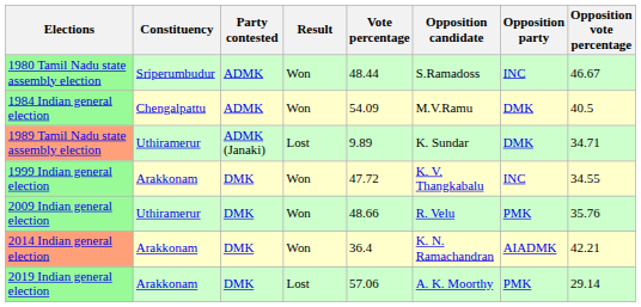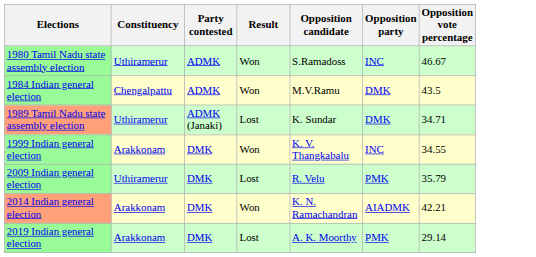 <table class="sortable wikitable">
 <tr>
 <th width=150>Elections</th>
 <th width=100>Constituency</th>
 <th width=70>Party contested</th>
 <th width=70>Result</th>
-<th width=70>Vote percentage</th>
 <th width=100>Opposition candidate</th>
 <th width=70>Opposition party</th>
 <th width=70>Opposition vote percentage</th>
 </tr>
 <tr style="background:#cfc;">
 <td bgcolor=98FB98><a href='#'>1980 Tamil Nadu state assembly election</a></td>
-<td><a href='#'>Sriperumbudur</a></td>
+<td><a href='#'>Uthiramerur</a></td>
 <td><a href='#'>ADMK</a></td>
 <td>Won</td>
-<td>48.44</td>
 <td>S.Ramadoss</td>
 <td><a href='#'>INC</a></td>
 <td>46.67</td>
 </tr>
 <tr style="background:#ffc;">
 <td bgcolor=98FB98><a href='#'>1984 Indian general election</a></td>
 <td><a href='#'>Chengalpattu</a></td>
 <td><a href='#'>ADMK</a></td>
 <td>Won</td>
-<td>54.09</td>
 <td>M.V.Ramu</td>
 <td><a href='#'>DMK</a></td>
-<td>40.5</td>
+<td>43.5</td>
 </tr>
 <tr style="background:#cfc;">
 <td bgcolor=FFA07A><a href='#'>1989 Tamil Nadu state assembly election</a></td>
 <td><a href='#'>Uthiramerur</a></td>
 <td><a href='#'>ADMK</a> (Janaki)</td>
 <td>Lost</td>
-<td>9.89</td>
 <td>K. Sundar</td>
 <td><a href='#'>DMK</a></td>
 <td>34.71</td>
 </tr>
 <tr style="background:#ffc;">
 <td bgcolor=98FB98><a href='#'>1999 Indian general election</a></td>
 <td><a href='#'>Arakkonam</a></td>
 <td><a href='#'>DMK</a></td>
 <td>Won</td>
-<td>47.72</td>
 <td><a href='#'>K. V. Thangkabalu</a></td>
 <td><a href='#'>INC</a></td>
 <td>34.55</td>
 </tr>
 <tr style="background:#cfc;">
 <td bgcolor=98FB98><a href='#'>2009 Indian general election</a></td>
 <td><a href='#'>Uthiramerur</a></td>
 <td><a href='#'>DMK</a></td>
-<td>Won</td>
-<td>48.66</td>
+<td>Lost</td>
 <td><a href='#'>R. Velu</a></td>
 <td><a href='#'>PMK</a></td>
-<td>35.76</td>
+<td>35.79</td>
 </tr>
 <tr style="background:#ffc;">
 <td bgcolor=FFA07A><a href='#'>2014 Indian general election</a></td>
 <td><a href='#'>Arakkonam</a></td>
 <td><a href='#'>DMK</a></td>
 <td>Won</td>
-<td>36.4</td>
 <td><a href='#'>K. N. Ramachandran</a></td>
 <td><a href='#'>AIADMK</a></td>
 <td>42.21</td>
 </tr>
 <tr style="background:#cfc;">
 <td bgcolor=98FB98><a href='#'>2019 Indian general election</a></td>
 <td><a href='#'>Arakkonam</a></td>
 <td><a href='#'>DMK</a></td>
 <td>Lost</td>
-<td>57.06</td>
 <td><a href='#'>A. K. Moorthy</a></td>
 <td><a href='#'>PMK</a></td>
 <td>29.14</td>
 </tr>
 </table>
